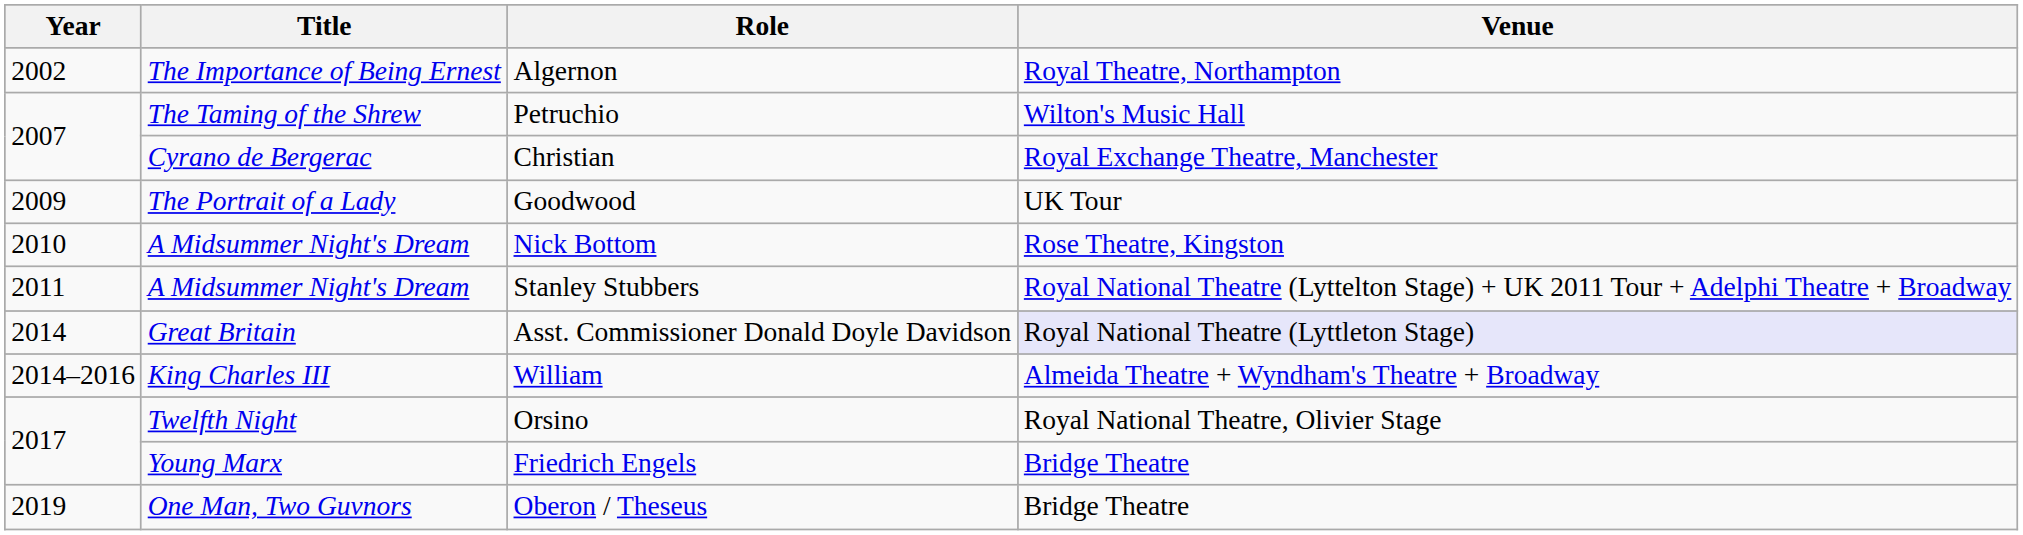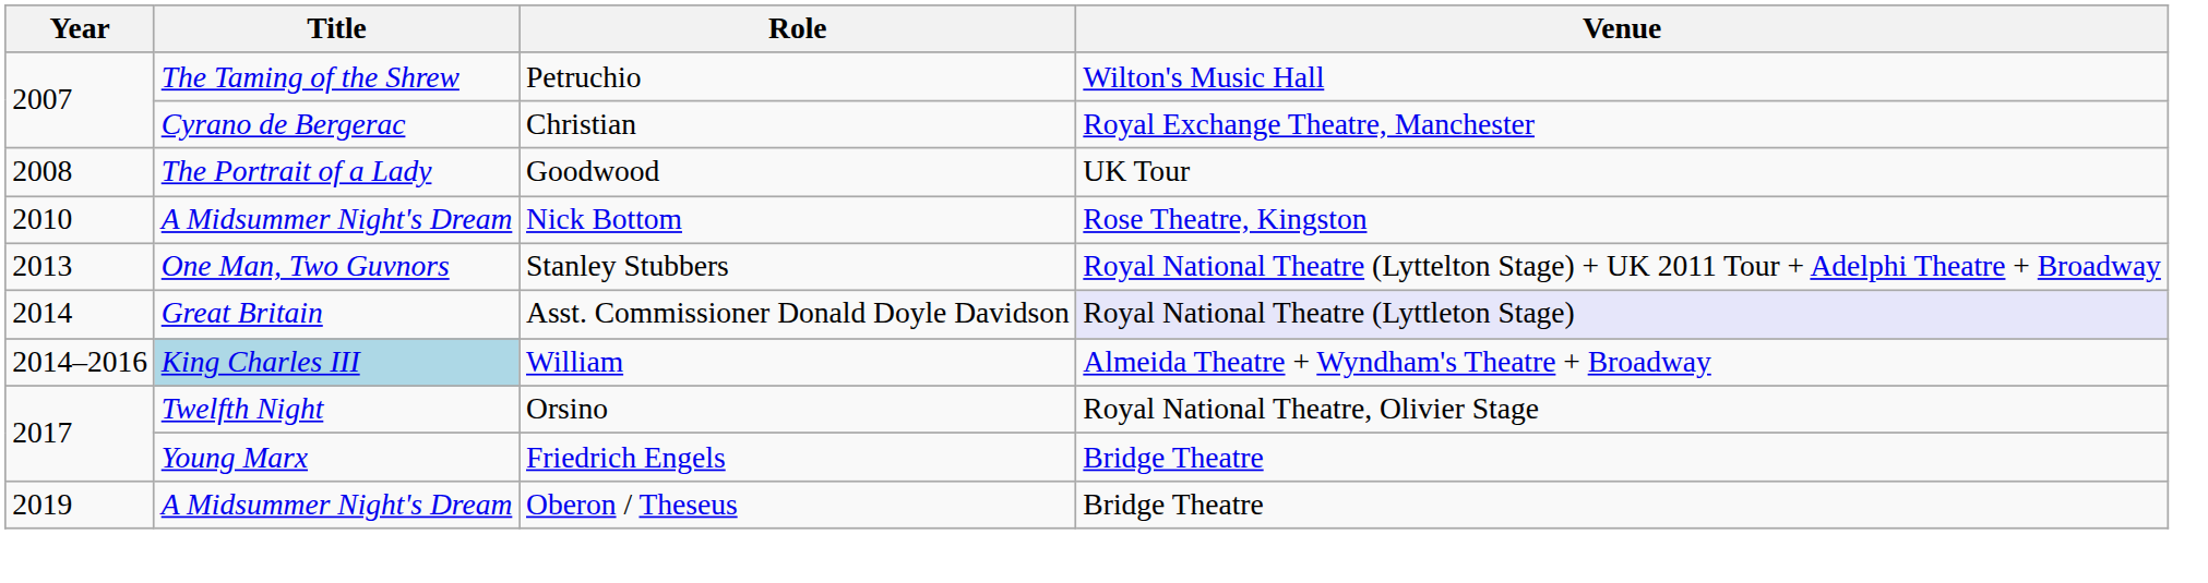 <table class="wikitable sortable">
 <tr>
 <th>Year</th>
 <th>Title</th>
 <th>Role</th>
 <th class="unsortable">Venue</th>
-</tr>
-<tr>
-<td>2002</td>
-<td><em><a href='#'>The Importance of Being Ernest</a></em></td>
-<td>Algernon</td>
-<td><a href='#'>Royal Theatre, Northampton</a></td>
 </tr>
 <tr>
 <td rowspan="2">2007</td>
 <td><em><a href='#'>The Taming of the Shrew</a></em></td>
 <td>Petruchio</td>
 <td><a href='#'>Wilton's Music Hall</a></td>
 </tr>
 <tr>
 <td><em><a href='#'>Cyrano de Bergerac</a></em></td>
 <td>Christian</td>
 <td><a href='#'>Royal Exchange Theatre, Manchester</a></td>
 </tr>
 <tr>
-<td>2009</td>
+<td>2008</td>
 <td><em><a href='#'>The Portrait of a Lady</a></em></td>
 <td>Goodwood</td>
 <td>UK Tour</td>
 </tr>
 <tr>
 <td>2010</td>
 <td><em><a href='#'>A Midsummer Night's Dream</a></em></td>
 <td><a href='#'>Nick Bottom</a></td>
 <td><a href='#'>Rose Theatre, Kingston</a></td>
 </tr>
 <tr>
-<td>2011</td>
-<td><em><a href='#'>A Midsummer Night's Dream</a></em></td>
+<td>2013</td>
+<td><em><a href='#'>One Man, Two Guvnors</a></em></td>
 <td>Stanley Stubbers</td>
 <td><a href='#'>Royal National Theatre</a> (Lyttelton Stage) + UK 2011 Tour + <a href='#'>Adelphi Theatre</a> + <a href='#'>Broadway</a></td>
 </tr>
 <tr>
 <td>2014</td>
 <td><em><a href='#'>Great Britain</a></em></td>
 <td>Asst. Commissioner Donald Doyle Davidson</td>
 <td style="background: lavender;">Royal National Theatre (Lyttleton Stage)</td>
 </tr>
 <tr>
 <td>2014–2016</td>
-<td><em><a href='#'>King Charles III</a></em></td>
+<td style="background: lightblue;"><em><a href='#'>King Charles III</a></em></td>
 <td><a href='#'>William</a></td>
 <td><a href='#'>Almeida Theatre</a> + <a href='#'>Wyndham's Theatre</a> + <a href='#'>Broadway</a></td>
 </tr>
 <tr>
 <td rowspan="2">2017</td>
 <td><em><a href='#'>Twelfth Night</a></em></td>
 <td>Orsino</td>
 <td>Royal National Theatre, Olivier Stage</td>
 </tr>
 <tr>
 <td><em><a href='#'>Young Marx</a></em></td>
 <td><a href='#'>Friedrich Engels</a></td>
 <td><a href='#'>Bridge Theatre</a></td>
 </tr>
 <tr>
 <td>2019</td>
-<td><em><a href='#'>One Man, Two Guvnors</a></em></td>
+<td><em><a href='#'>A Midsummer Night's Dream</a></em></td>
 <td><a href='#'>Oberon</a> / <a href='#'>Theseus</a></td>
 <td>Bridge Theatre</td>
 </tr>
 </table>
